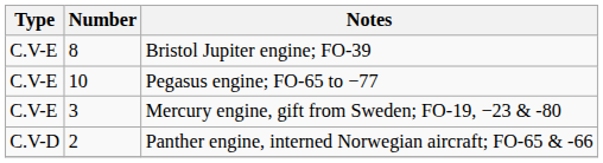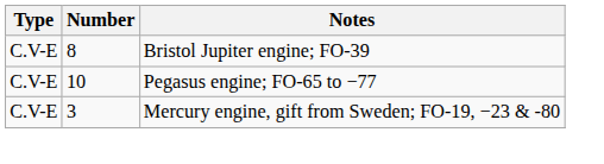 <table class="wikitable">
 <tr>
 <th>Type</th>
 <th>Number</th>
 <th>Notes</th>
 </tr>
 <tr>
 <td>C.V-E</td>
 <td>8</td>
 <td>Bristol Jupiter engine; FO-39</td>
 </tr>
 <tr>
 <td>C.V-E</td>
 <td>10</td>
 <td>Pegasus engine; FO-65 to −77</td>
 </tr>
 <tr>
 <td>C.V-E</td>
 <td>3</td>
 <td>Mercury engine, gift from Sweden; FO-19, −23 & -80</td>
 </tr>
 <tr>
-<td>C.V-D</td>
-<td>2</td>
-<td>Panther engine, interned Norwegian aircraft; FO-65 & -66</td>
-</tr>
-<tr>
 </tr>
 </table>
